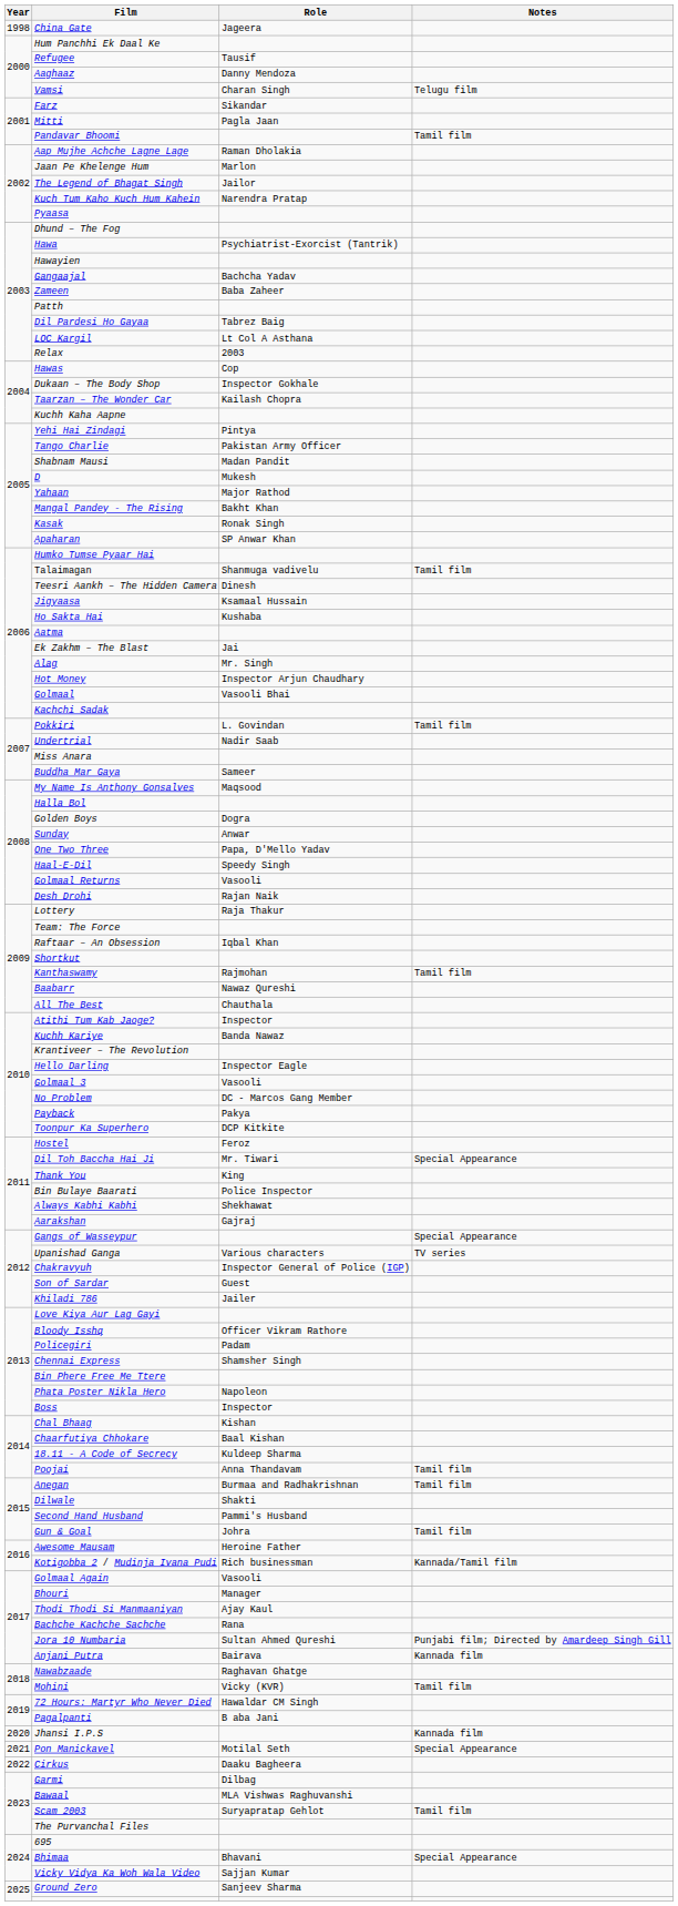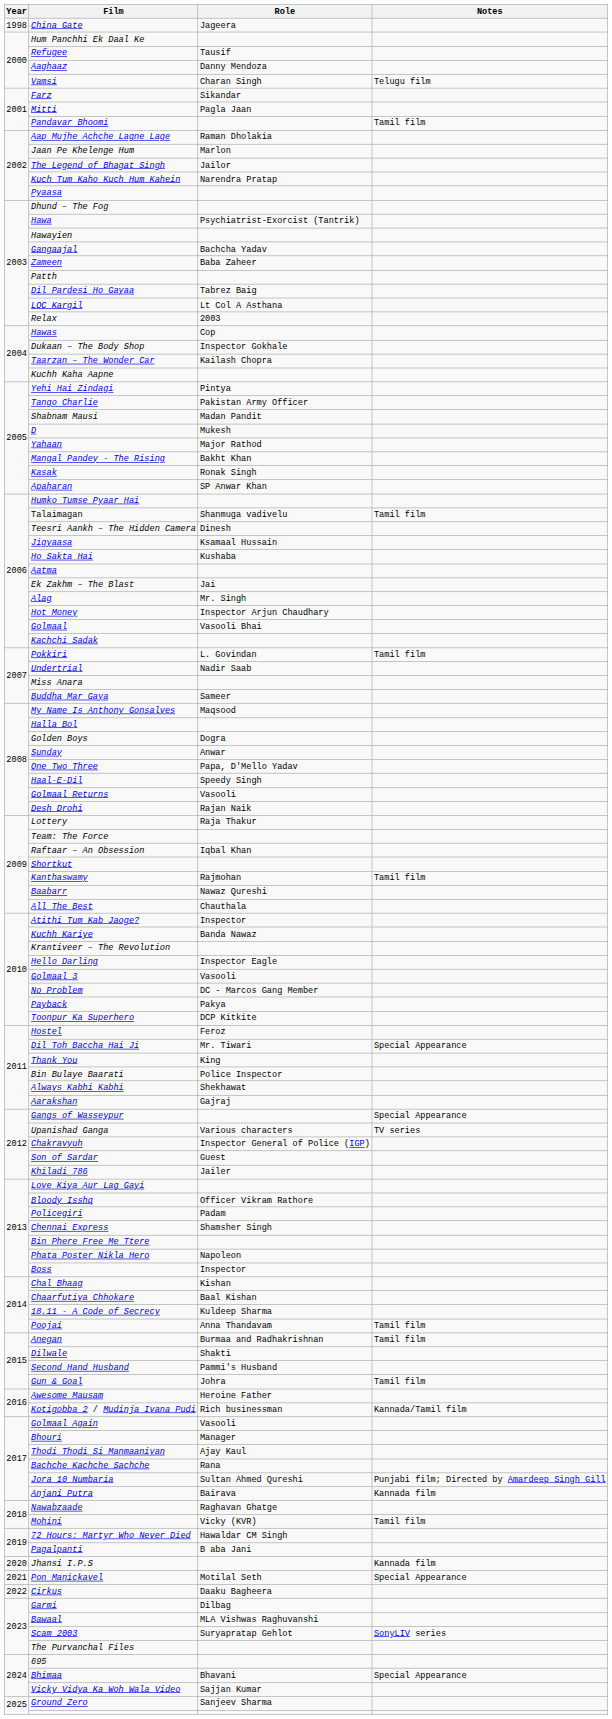 <table class="wikitable sortable">
 <tr>
 <th scope="col">Year</th>
 <th scope="col">Film</th>
 <th scope="col">Role</th>
 <th class="unsortable" scope="col">Notes</th>
 </tr>
 <tr>
 <td>1998</td>
 <td><em><a href='#'>China Gate</a></em></td>
 <td>Jageera</td>
 <td></td>
 </tr>
 <tr>
 <td rowspan="4">2000</td>
 <td><em>Hum Panchhi Ek Daal Ke</em></td>
 <td></td>
 <td></td>
 </tr>
 <tr>
 <td><em><a href='#'>Refugee</a></em></td>
 <td>Tausif</td>
 <td></td>
 </tr>
 <tr>
 <td><em><a href='#'>Aaghaaz</a></em></td>
 <td>Danny Mendoza</td>
 <td></td>
 </tr>
 <tr>
 <td><em><a href='#'>Vamsi</a></em></td>
 <td>Charan Singh</td>
 <td>Telugu film</td>
 </tr>
 <tr>
 <td rowspan="3">2001</td>
 <td><em><a href='#'>Farz</a></em></td>
 <td>Sikandar</td>
 <td></td>
 </tr>
 <tr>
 <td><em><a href='#'>Mitti</a></em></td>
 <td>Pagla Jaan</td>
 <td></td>
 </tr>
 <tr>
 <td><em><a href='#'>Pandavar Bhoomi</a></em></td>
 <td></td>
 <td>Tamil film</td>
 </tr>
 <tr>
 <td rowspan="5">2002</td>
 <td><em><a href='#'>Aap Mujhe Achche Lagne Lage</a></em></td>
 <td>Raman Dholakia</td>
 <td></td>
 </tr>
 <tr>
 <td><em>Jaan Pe Khelenge Hum</em></td>
 <td>Marlon</td>
 <td></td>
 </tr>
 <tr>
 <td><em><a href='#'>The Legend of Bhagat Singh</a></em></td>
 <td>Jailor</td>
 <td></td>
 </tr>
 <tr>
 <td><em><a href='#'>Kuch Tum Kaho Kuch Hum Kahein</a></em></td>
 <td>Narendra Pratap</td>
 <td></td>
 </tr>
 <tr>
 <td><em><a href='#'>Pyaasa</a></em></td>
 <td></td>
 <td></td>
 </tr>
 <tr>
 <td rowspan="9">2003</td>
 <td><em>Dhund – The Fog</em></td>
 <td></td>
 <td></td>
 </tr>
 <tr>
 <td><em><a href='#'>Hawa</a></em></td>
 <td>Psychiatrist-Exorcist (Tantrik)</td>
 <td></td>
 </tr>
 <tr>
 <td><em>Hawayien</em></td>
 <td></td>
 <td></td>
 </tr>
 <tr>
 <td><em><a href='#'>Gangaajal</a></em></td>
 <td>Bachcha Yadav</td>
 <td></td>
 </tr>
 <tr>
 <td><em><a href='#'>Zameen</a></em></td>
 <td>Baba Zaheer</td>
 <td></td>
 </tr>
 <tr>
 <td><em>Patth</em></td>
 <td></td>
 <td></td>
 </tr>
 <tr>
 <td><em><a href='#'>Dil Pardesi Ho Gayaa</a></em></td>
 <td>Tabrez Baig</td>
 <td></td>
 </tr>
 <tr>
 <td><em><a href='#'>LOC Kargil</a></em></td>
 <td>Lt Col A Asthana</td>
 <td></td>
 </tr>
 <tr>
 <td><em>Relax</em></td>
 <td>2003</td>
 <td></td>
 </tr>
 <tr>
 <td rowspan="4">2004</td>
 <td><em><a href='#'>Hawas</a></em></td>
 <td>Cop</td>
 <td></td>
 </tr>
 <tr>
 <td><em>Dukaan – The Body Shop</em></td>
 <td>Inspector Gokhale</td>
 <td></td>
 </tr>
 <tr>
 <td><em><a href='#'>Taarzan – The Wonder Car</a></em></td>
 <td>Kailash Chopra</td>
 <td></td>
 </tr>
 <tr>
 <td><em>Kuchh Kaha Aapne</em></td>
 <td></td>
 <td></td>
 </tr>
 <tr>
 <td rowspan="8">2005</td>
 <td><em><a href='#'>Yehi Hai Zindagi</a></em></td>
 <td>Pintya</td>
 <td></td>
 </tr>
 <tr>
 <td><em><a href='#'>Tango Charlie</a></em></td>
 <td>Pakistan Army Officer</td>
 <td></td>
 </tr>
 <tr>
 <td><em>Shabnam Mausi</em></td>
 <td>Madan Pandit</td>
 <td></td>
 </tr>
 <tr>
 <td><em><a href='#'>D</a></em></td>
 <td>Mukesh</td>
 <td></td>
 </tr>
 <tr>
 <td><em><a href='#'>Yahaan</a></em></td>
 <td>Major Rathod</td>
 <td></td>
 </tr>
 <tr>
 <td><em><a href='#'>Mangal Pandey - The Rising</a></em></td>
 <td>Bakht Khan</td>
 <td></td>
 </tr>
 <tr>
 <td><em><a href='#'>Kasak</a></em></td>
 <td>Ronak Singh</td>
 <td></td>
 </tr>
 <tr>
 <td><em><a href='#'>Apaharan</a></em></td>
 <td>SP Anwar Khan</td>
 <td></td>
 </tr>
 <tr>
 <td rowspan="11">2006</td>
 <td><em><a href='#'>Humko Tumse Pyaar Hai</a></em></td>
 <td></td>
 <td></td>
 </tr>
 <tr>
 <td>Talaimagan</td>
 <td>Shanmuga vadivelu</td>
 <td>Tamil film</td>
 </tr>
 <tr>
 <td><em>Teesri Aankh – The Hidden Camera</em></td>
 <td>Dinesh</td>
 <td></td>
 </tr>
 <tr>
 <td><em><a href='#'>Jigyaasa</a></em></td>
 <td>Ksamaal Hussain</td>
 <td></td>
 </tr>
 <tr>
 <td><em><a href='#'>Ho Sakta Hai</a></em></td>
 <td>Kushaba</td>
 <td></td>
 </tr>
 <tr>
 <td><em><a href='#'>Aatma</a></em></td>
 <td></td>
 <td></td>
 </tr>
 <tr>
 <td><em>Ek Zakhm – The Blast</em></td>
 <td>Jai</td>
 <td></td>
 </tr>
 <tr>
 <td><em><a href='#'>Alag</a></em></td>
 <td>Mr. Singh</td>
 <td></td>
 </tr>
 <tr>
 <td><em><a href='#'>Hot Money</a></em></td>
 <td>Inspector Arjun Chaudhary</td>
 <td></td>
 </tr>
 <tr>
 <td><em><a href='#'>Golmaal</a></em></td>
 <td>Vasooli Bhai</td>
 <td></td>
 </tr>
 <tr>
 <td><em><a href='#'>Kachchi Sadak</a></em></td>
 <td></td>
 <td></td>
 </tr>
 <tr>
 <td rowspan="4">2007</td>
 <td><em><a href='#'>Pokkiri</a></em></td>
 <td>L. Govindan</td>
 <td>Tamil film</td>
 </tr>
 <tr>
 <td><em><a href='#'>Undertrial</a></em></td>
 <td>Nadir Saab</td>
 <td></td>
 </tr>
 <tr>
 <td><em>Miss Anara</em></td>
 <td></td>
 <td></td>
 </tr>
 <tr>
 <td><em><a href='#'>Buddha Mar Gaya</a></em></td>
 <td>Sameer</td>
 <td></td>
 </tr>
 <tr>
 <td rowspan="8">2008</td>
 <td><em><a href='#'>My Name Is Anthony Gonsalves</a></em></td>
 <td>Maqsood</td>
 <td></td>
 </tr>
 <tr>
 <td><em><a href='#'>Halla Bol</a></em></td>
 <td></td>
 <td></td>
 </tr>
 <tr>
 <td><em>Golden Boys</em></td>
 <td>Dogra</td>
 <td></td>
 </tr>
 <tr>
 <td><em><a href='#'>Sunday</a></em></td>
 <td>Anwar</td>
 <td></td>
 </tr>
 <tr>
 <td><em><a href='#'>One Two Three</a></em></td>
 <td>Papa, D'Mello Yadav</td>
 <td></td>
 </tr>
 <tr>
 <td><em><a href='#'>Haal-E-Dil</a></em></td>
 <td>Speedy Singh</td>
 <td></td>
 </tr>
 <tr>
 <td><em><a href='#'>Golmaal Returns</a></em></td>
 <td>Vasooli</td>
 <td></td>
 </tr>
 <tr>
 <td><em><a href='#'>Desh Drohi</a></em></td>
 <td>Rajan Naik</td>
 <td></td>
 </tr>
 <tr>
 <td rowspan="7">2009</td>
 <td><em>Lottery</em></td>
 <td>Raja Thakur</td>
 <td></td>
 </tr>
 <tr>
 <td><em>Team: The Force</em></td>
 <td></td>
 <td></td>
 </tr>
 <tr>
 <td><em>Raftaar – An Obsession</em></td>
 <td>Iqbal Khan</td>
 <td></td>
 </tr>
 <tr>
 <td><em><a href='#'>Shortkut</a></em></td>
 <td></td>
 <td></td>
 </tr>
 <tr>
 <td><em><a href='#'>Kanthaswamy</a></em></td>
 <td>Rajmohan</td>
 <td>Tamil film</td>
 </tr>
 <tr>
 <td><em><a href='#'>Baabarr</a></em></td>
 <td>Nawaz Qureshi</td>
 <td></td>
 </tr>
 <tr>
 <td><em><a href='#'>All The Best</a></em></td>
 <td>Chauthala</td>
 <td></td>
 </tr>
 <tr>
 <td rowspan="8">2010</td>
 <td><em><a href='#'>Atithi Tum Kab Jaoge?</a></em></td>
 <td>Inspector</td>
 <td></td>
 </tr>
 <tr>
 <td><em><a href='#'>Kuchh Kariye</a></em></td>
 <td>Banda Nawaz</td>
 <td></td>
 </tr>
 <tr>
 <td><em>Krantiveer – The Revolution</em></td>
 <td></td>
 <td></td>
 </tr>
 <tr>
 <td><em><a href='#'>Hello Darling</a></em></td>
 <td>Inspector Eagle</td>
 <td></td>
 </tr>
 <tr>
 <td><em><a href='#'>Golmaal 3</a></em></td>
 <td>Vasooli</td>
 <td></td>
 </tr>
 <tr>
 <td><em><a href='#'>No Problem</a></em></td>
 <td>DC - Marcos Gang Member</td>
 <td></td>
 </tr>
 <tr>
 <td><em><a href='#'>Payback</a></em></td>
 <td>Pakya</td>
 <td></td>
 </tr>
 <tr>
 <td><em><a href='#'>Toonpur Ka Superhero</a></em></td>
 <td>DCP Kitkite</td>
 <td></td>
 </tr>
 <tr>
 <td rowspan="6">2011</td>
 <td><em><a href='#'>Hostel</a></em></td>
 <td>Feroz</td>
 <td></td>
 </tr>
 <tr>
 <td><em><a href='#'>Dil Toh Baccha Hai Ji</a></em></td>
 <td>Mr. Tiwari</td>
 <td>Special Appearance</td>
 </tr>
 <tr>
 <td><em><a href='#'>Thank You</a></em></td>
 <td>King</td>
 <td></td>
 </tr>
 <tr>
 <td><em>Bin Bulaye Baarati</em></td>
 <td>Police Inspector</td>
 <td></td>
 </tr>
 <tr>
 <td><em><a href='#'>Always Kabhi Kabhi</a></em></td>
 <td>Shekhawat</td>
 <td></td>
 </tr>
 <tr>
 <td><em><a href='#'>Aarakshan</a></em></td>
 <td>Gajraj</td>
 <td></td>
 </tr>
 <tr>
 <td rowspan="5">2012</td>
 <td><em><a href='#'>Gangs of Wasseypur</a></em></td>
 <td></td>
 <td>Special Appearance</td>
 </tr>
 <tr>
 <td><em>Upanishad Ganga</em></td>
 <td>Various characters</td>
 <td>TV series</td>
 </tr>
 <tr>
 <td><em><a href='#'>Chakravyuh</a></em></td>
 <td>Inspector General of Police (<a href='#'>IGP</a>)</td>
 <td></td>
 </tr>
 <tr>
 <td><em><a href='#'>Son of Sardar</a></em></td>
 <td>Guest</td>
 <td></td>
 </tr>
 <tr>
 <td><em><a href='#'>Khiladi 786</a></em></td>
 <td>Jailer</td>
 <td></td>
 </tr>
 <tr>
 <td rowspan="7">2013</td>
 <td><em><a href='#'>Love Kiya Aur Lag Gayi</a></em></td>
 <td></td>
 <td></td>
 </tr>
 <tr>
 <td><em><a href='#'>Bloody Isshq</a></em></td>
 <td>Officer Vikram Rathore</td>
 <td></td>
 </tr>
 <tr>
 <td><em><a href='#'>Policegiri</a></em></td>
 <td>Padam</td>
 <td></td>
 </tr>
 <tr>
 <td><em><a href='#'>Chennai Express</a></em></td>
 <td>Shamsher Singh</td>
 <td></td>
 </tr>
 <tr>
 <td><em><a href='#'>Bin Phere Free Me Ttere</a></em></td>
 <td></td>
 <td></td>
 </tr>
 <tr>
 <td><em><a href='#'>Phata Poster Nikla Hero</a></em></td>
 <td>Napoleon</td>
 <td></td>
 </tr>
 <tr>
 <td><em><a href='#'>Boss</a></em></td>
 <td>Inspector</td>
 <td></td>
 </tr>
 <tr>
 <td rowspan="4">2014</td>
 <td><em><a href='#'>Chal Bhaag</a></em></td>
 <td>Kishan</td>
 <td></td>
 </tr>
 <tr>
 <td><em><a href='#'>Chaarfutiya Chhokare</a></em></td>
 <td>Baal Kishan</td>
 <td></td>
 </tr>
 <tr>
 <td><em><a href='#'>18.11 - A Code of Secrecy</a></em></td>
 <td>Kuldeep Sharma</td>
 <td></td>
 </tr>
 <tr>
 <td><em><a href='#'>Poojai</a></em></td>
 <td>Anna Thandavam</td>
 <td>Tamil film</td>
 </tr>
 <tr>
 <td rowspan="4">2015</td>
 <td><em><a href='#'>Anegan</a></em></td>
 <td>Burmaa and Radhakrishnan</td>
 <td>Tamil film</td>
 </tr>
 <tr>
 <td><em><a href='#'>Dilwale</a></em></td>
 <td>Shakti</td>
 <td></td>
 </tr>
 <tr>
 <td><em><a href='#'>Second Hand Husband</a></em></td>
 <td>Pammi's Husband</td>
 <td></td>
 </tr>
 <tr>
 <td><em><a href='#'>Gun & Goal</a></em></td>
 <td>Johra</td>
 <td>Tamil film</td>
 </tr>
 <tr>
 <td rowspan="2">2016</td>
 <td><em><a href='#'>Awesome Mausam</a></em></td>
 <td>Heroine Father</td>
 <td></td>
 </tr>
 <tr>
 <td><em><a href='#'>Kotigobba 2</a></em> / <em><a href='#'>Mudinja Ivana Pudi</a> </em></td>
 <td>Rich businessman</td>
 <td>Kannada/Tamil film</td>
 </tr>
 <tr>
 <td rowspan="6">2017</td>
 <td><em><a href='#'>Golmaal Again</a> </em></td>
 <td>Vasooli</td>
 <td></td>
 </tr>
 <tr>
 <td><em><a href='#'>Bhouri</a></em></td>
 <td>Manager</td>
 <td></td>
 </tr>
 <tr>
 <td><em><a href='#'>Thodi Thodi Si Manmaaniyan</a></em></td>
 <td>Ajay Kaul</td>
 <td></td>
 </tr>
 <tr>
 <td><em><a href='#'>Bachche Kachche Sachche</a></em></td>
 <td>Rana</td>
 <td></td>
 </tr>
 <tr>
 <td><em><a href='#'>Jora 10 Numbaria</a></em></td>
 <td>Sultan Ahmed Qureshi</td>
 <td>Punjabi film; Directed by <a href='#'>Amardeep Singh Gill</a></td>
 </tr>
 <tr>
 <td><em><a href='#'>Anjani Putra</a></em></td>
 <td>Bairava</td>
 <td>Kannada film</td>
 </tr>
 <tr>
 <td rowspan="2">2018</td>
 <td><em><a href='#'>Nawabzaade</a></em></td>
 <td>Raghavan Ghatge</td>
 <td></td>
 </tr>
 <tr>
 <td><em><a href='#'>Mohini</a></em></td>
 <td>Vicky (KVR)</td>
 <td>Tamil film</td>
 </tr>
 <tr>
 <td rowspan="2">2019</td>
 <td><em><a href='#'>72 Hours: Martyr Who Never Died</a></em></td>
 <td>Hawaldar CM Singh</td>
 <td></td>
 </tr>
 <tr>
 <td><em><a href='#'>Pagalpanti</a></em></td>
 <td>B aba Jani</td>
 <td></td>
 </tr>
 <tr>
 <td>2020</td>
 <td><em>Jhansi I.P.S</em></td>
 <td></td>
 <td>Kannada film</td>
 </tr>
 <tr>
 <td>2021</td>
 <td><em><a href='#'>Pon Manickavel</a></em></td>
 <td>Motilal Seth</td>
 <td>Special Appearance</td>
 </tr>
 <tr>
 <td>2022</td>
 <td><em><a href='#'>Cirkus</a></em></td>
 <td>Daaku Bagheera</td>
 <td></td>
 </tr>
 <tr>
 <td rowspan="4">2023</td>
 <td><em><a href='#'>Garmi</a></em></td>
 <td>Dilbag</td>
 <td></td>
 </tr>
 <tr>
 <td><em><a href='#'>Bawaal</a></em></td>
 <td>MLA Vishwas Raghuvanshi</td>
 <td></td>
 </tr>
 <tr>
 <td><em><a href='#'>Scam 2003</a></em></td>
 <td>Suryapratap Gehlot</td>
-<td>Tamil film</td>
+<td><a href='#'>SonyLIV</a> series</td>
 </tr>
 <tr>
 <td><em>The Purvanchal Files</em></td>
 <td></td>
 <td></td>
 </tr>
 <tr>
 <td rowspan="3">2024</td>
 <td><em>695</em></td>
 <td></td>
 <td></td>
 </tr>
 <tr>
 <td><em><a href='#'>Bhimaa</a></em></td>
 <td>Bhavani</td>
 <td>Special Appearance</td>
 </tr>
 <tr>
 <td><em><a href='#'>Vicky Vidya Ka Woh Wala Video</a></em></td>
 <td>Sajjan Kumar</td>
 <td></td>
 </tr>
 <tr>
 <td rowspan="2">2025</td>
 <td><em><a href='#'>Ground Zero</a></em></td>
 <td>Sanjeev Sharma</td>
 <td></td>
 </tr>
 <tr>
 <td></td>
 <td></td>
 <td></td>
 </tr>
 </table>
